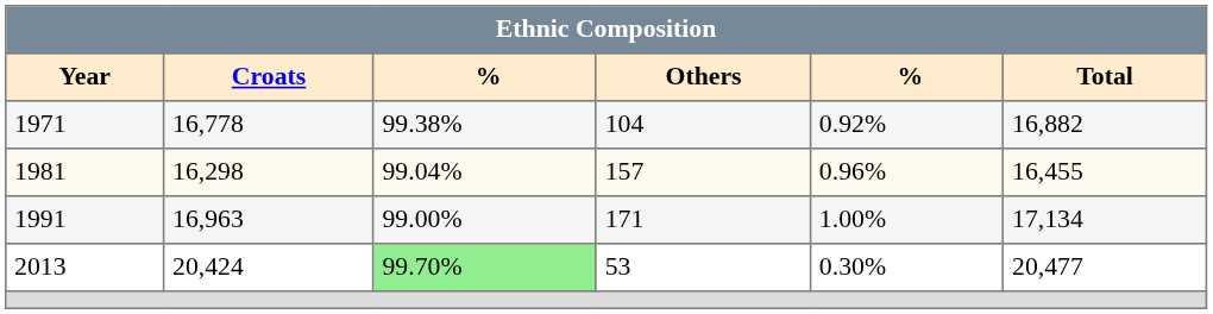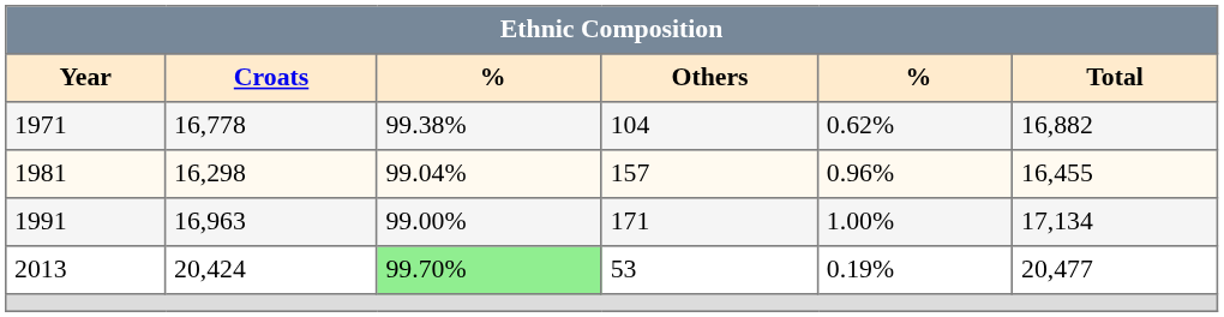 <table border="2" cellspacing="0" cellpadding="4" rules="all"  style="width:50%; clear:all; margin:6px 0 0; border-style:solid; border-width:1px; border-collapse:collapse; font-size:85%; empty-cells:show;">
 <tr>
 <td colspan="14"  style="text-align:center; background:#778899; color:white;"><strong>Ethnic Composition</strong></td>
 </tr>
 <tr style="background:#ffebcd;">
 <th>Year</th>
 <th><a href='#'>Croats</a></th>
 <th> %</th>
 <th>Others</th>
 <th> %</th>
 <th>Total</th>
 </tr>
 <tr style="background:#f5f5f5;">
 <td>1971</td>
 <td>16,778</td>
 <td>99.38%</td>
 <td>104</td>
-<td>0.92%</td>
+<td>0.62%</td>
 <td>16,882</td>
 </tr>
 <tr style="background:#fffaf0;">
 <td>1981</td>
 <td>16,298</td>
 <td>99.04%</td>
 <td>157</td>
 <td>0.96%</td>
 <td>16,455</td>
 </tr>
 <tr style="background:#f5f5f5;">
 <td>1991</td>
 <td>16,963</td>
 <td>99.00%</td>
 <td>171</td>
 <td>1.00%</td>
 <td>17,134</td>
 </tr>
 <tr>
 <td>2013</td>
 <td>20,424</td>
 <td style="background: lightgreen;">99.70%</td>
 <td>53</td>
-<td>0.30%</td>
+<td>0.19%</td>
 <td>20,477</td>
 </tr>
 <tr>
 <td colspan="14"  style="text-align:center; background:#dcdcdc;"><small></small></td>
 </tr>
 </table>
